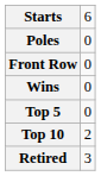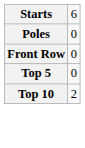 <table class="wikitable" style="text-align:center">
 <tr>
 <th>Starts</th>
 <td>6</td>
 </tr>
 <tr>
 <th>Poles</th>
 <td>0</td>
 </tr>
 <tr>
 <th>Front Row</th>
 <td>0</td>
 </tr>
 <tr>
-<th>Wins</th>
-<td>0</td>
-</tr>
-<tr>
 <th>Top 5</th>
 <td>0</td>
 </tr>
 <tr>
 <th>Top 10</th>
 <td>2</td>
 </tr>
-<tr>
-<th>Retired</th>
-<td>3</td>
-</tr>
 </table>
